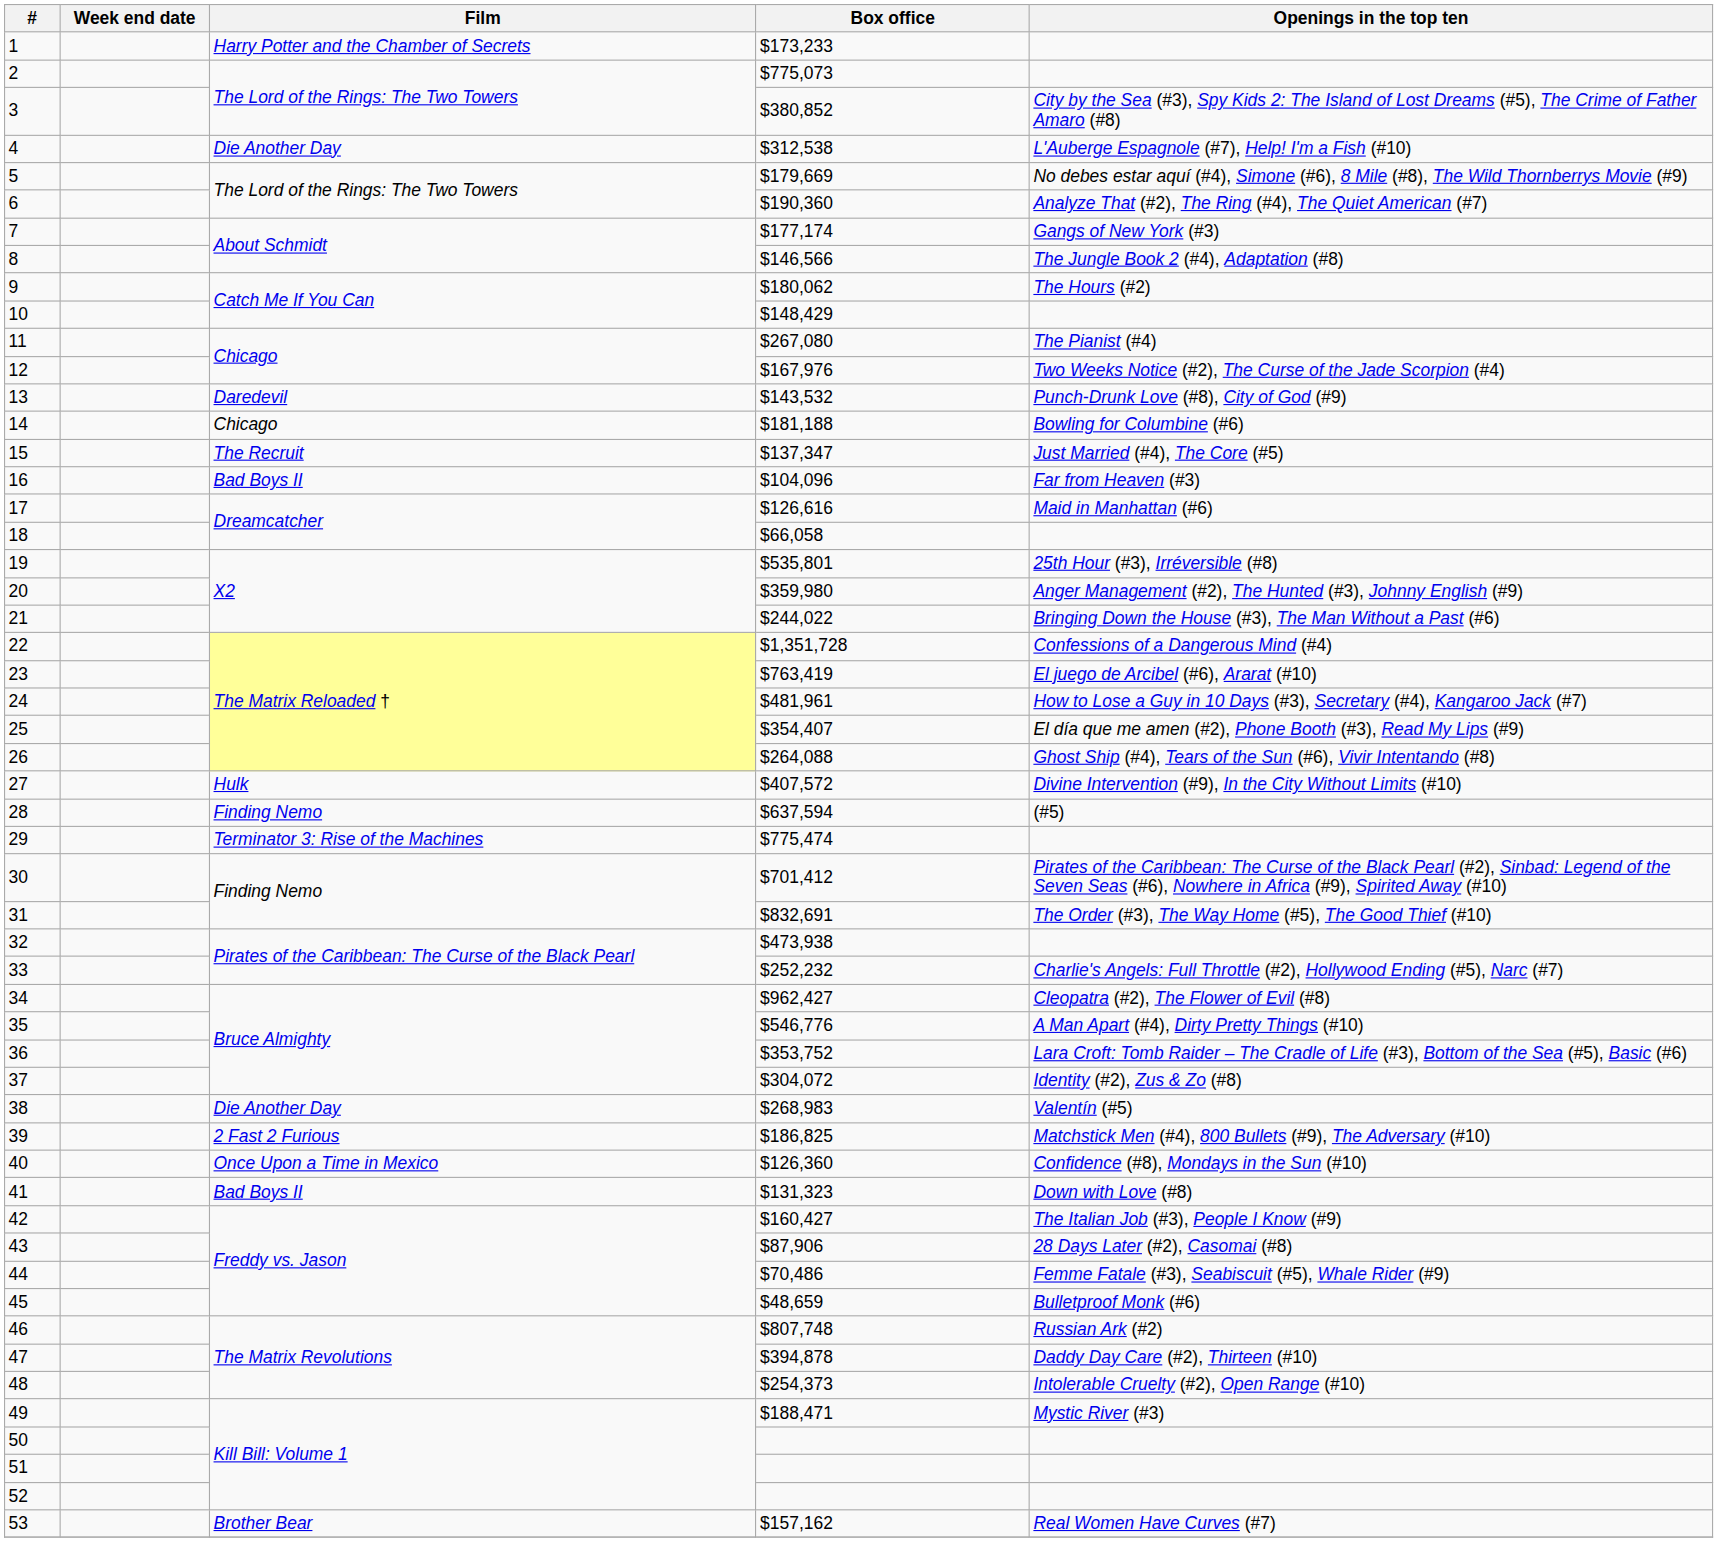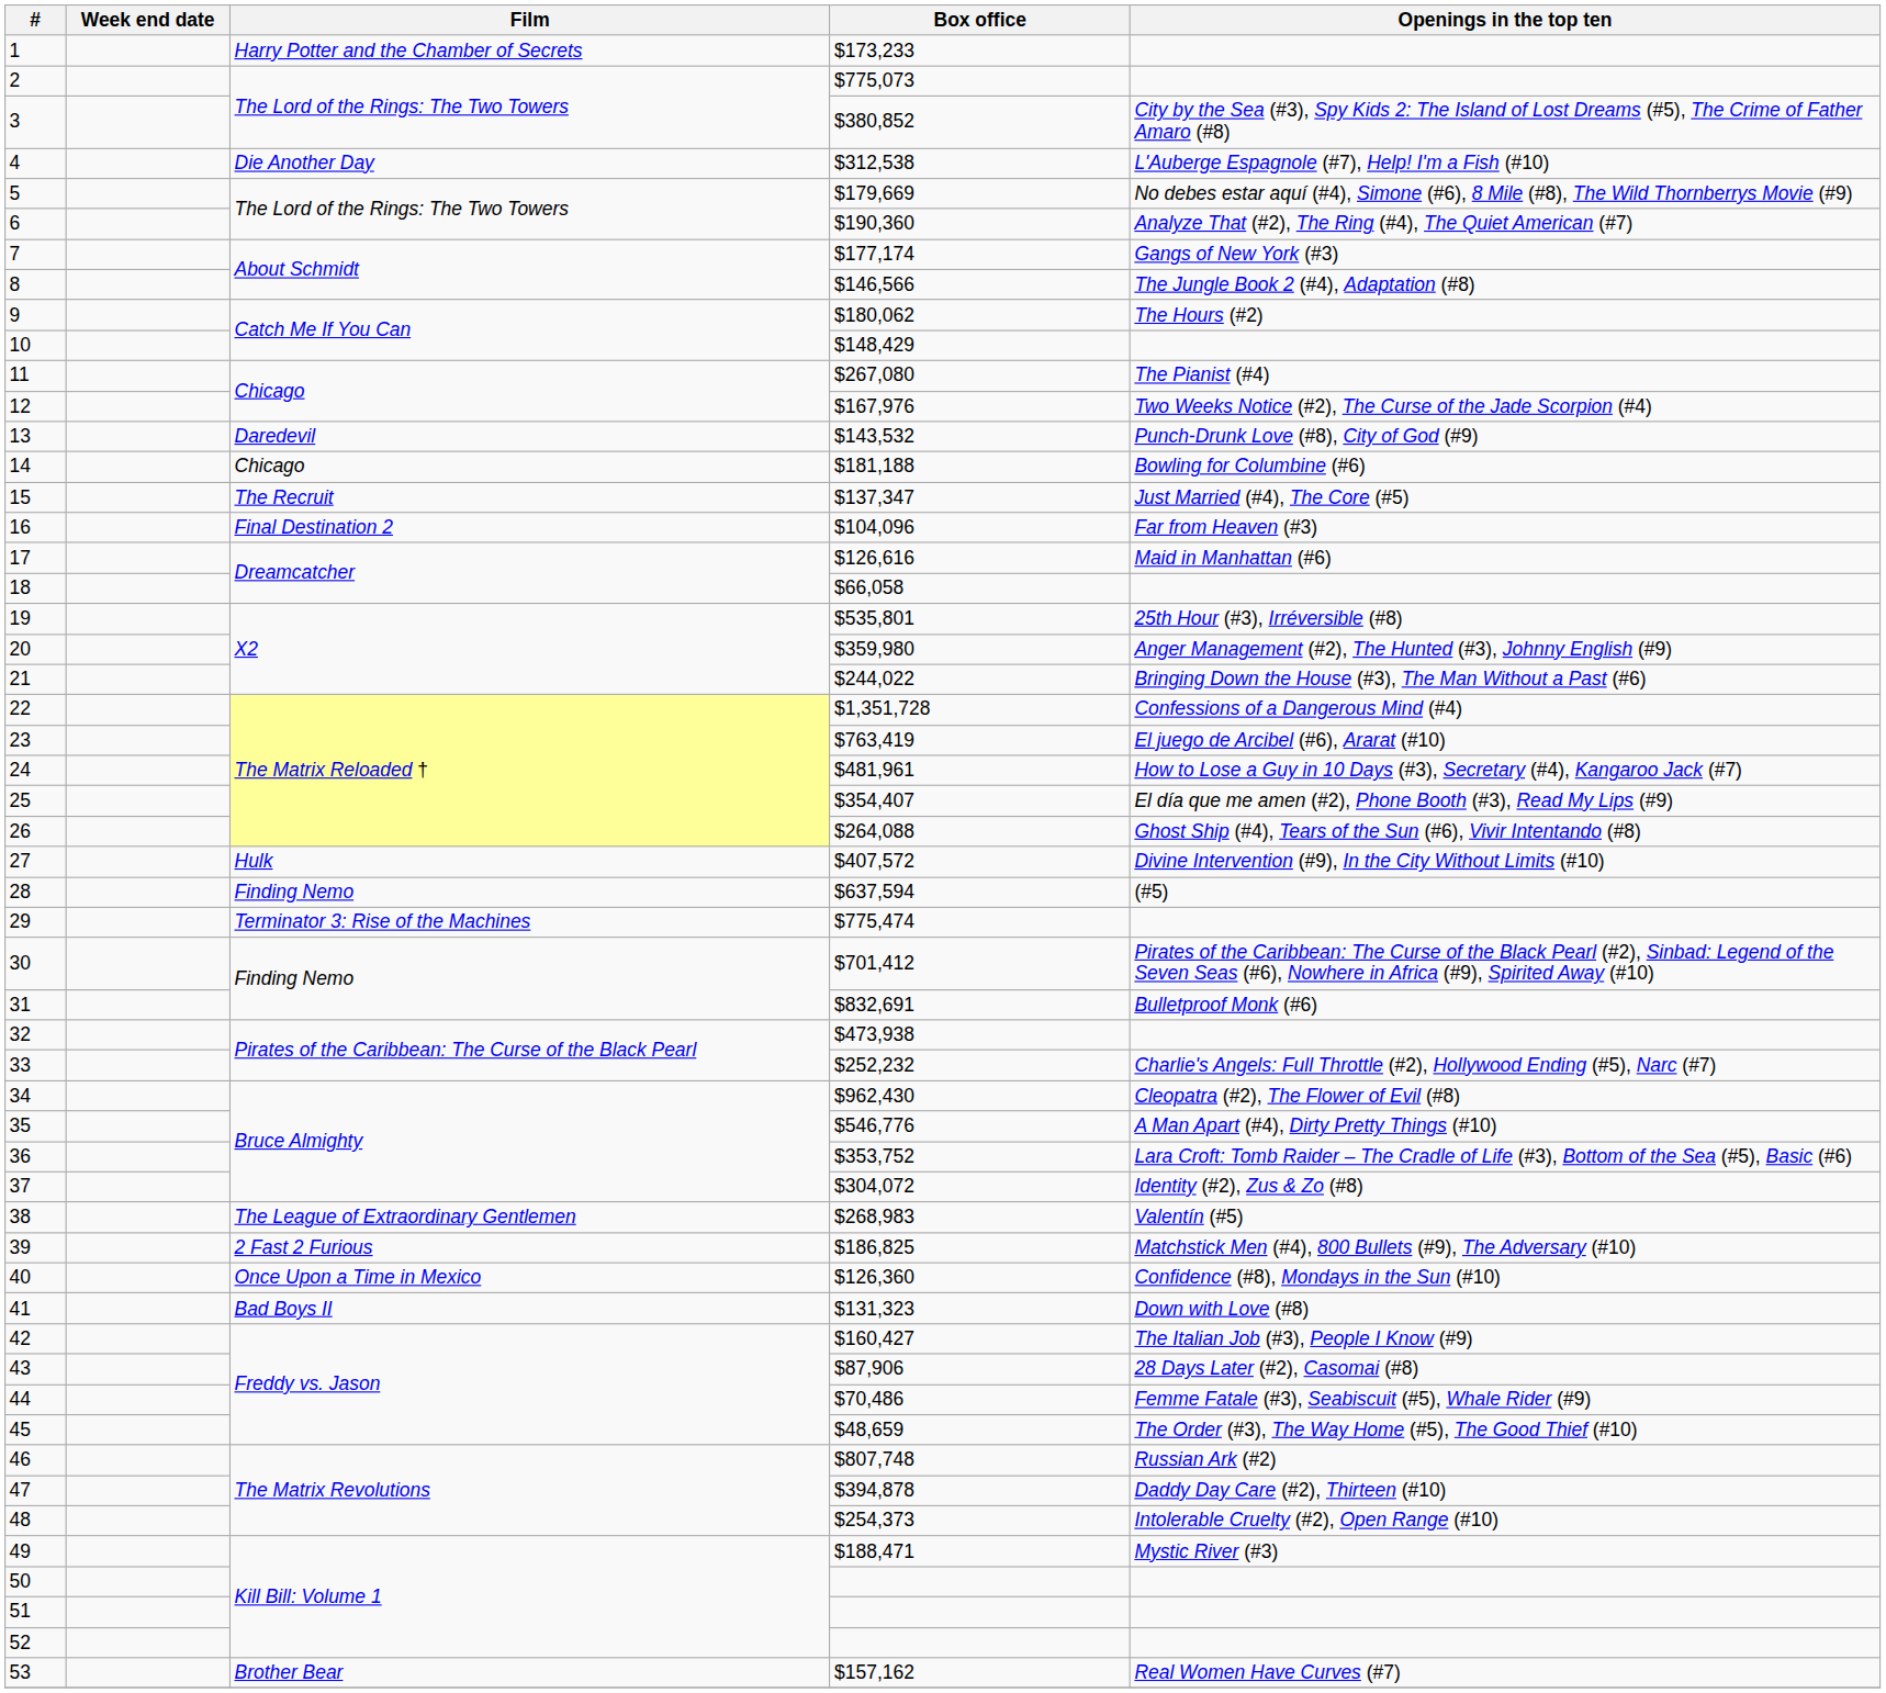 <table class="wikitable sortable">
 <tr>
 <th abbr="Week">#</th>
 <th abbr="Date" style="width:130px">Week end date</th>
 <th width="32%">Film</th>
 <th width="16%">Box office</th>
 <th style="width:40%;">Openings in the top ten</th>
 </tr>
 <tr>
 <td>1</td>
 <td></td>
 <td><em><a href='#'>Harry Potter and the Chamber of Secrets</a></em></td>
 <td>$173,233</td>
 <td></td>
 </tr>
 <tr>
 <td>2</td>
 <td></td>
 <td rowspan="2"><em><a href='#'>The Lord of the Rings: The Two Towers</a></em></td>
 <td>$775,073</td>
 <td></td>
 </tr>
 <tr>
 <td>3</td>
 <td></td>
 <td>$380,852</td>
 <td><em><a href='#'>City by the Sea</a></em> (#3), <em><a href='#'>Spy Kids 2: The Island of Lost Dreams</a></em> (#5), <em><a href='#'>The Crime of Father Amaro</a></em> (#8)</td>
 </tr>
 <tr>
 <td>4</td>
 <td></td>
 <td><em><a href='#'>Die Another Day</a></em></td>
 <td>$312,538</td>
 <td><em><a href='#'>L'Auberge Espagnole</a></em> (#7), <em><a href='#'>Help! I'm a Fish</a></em> (#10)</td>
 </tr>
 <tr>
 <td>5</td>
 <td></td>
 <td rowspan="2"><em>The Lord of the Rings: The Two Towers</em></td>
 <td>$179,669</td>
 <td><em>No debes estar aquí</em> (#4), <em><a href='#'>Simone</a></em> (#6), <em><a href='#'>8 Mile</a></em> (#8), <em><a href='#'>The Wild Thornberrys Movie</a></em> (#9)</td>
 </tr>
 <tr>
 <td>6</td>
 <td></td>
 <td>$190,360</td>
 <td><em><a href='#'>Analyze That</a></em> (#2), <em><a href='#'>The Ring</a></em> (#4), <em><a href='#'>The Quiet American</a></em> (#7)</td>
 </tr>
 <tr>
 <td>7</td>
 <td></td>
 <td rowspan="2"><em><a href='#'>About Schmidt</a></em></td>
 <td>$177,174</td>
 <td><em><a href='#'>Gangs of New York</a></em> (#3)</td>
 </tr>
 <tr>
 <td>8</td>
 <td></td>
 <td>$146,566</td>
 <td><em><a href='#'>The Jungle Book 2</a></em> (#4), <em><a href='#'>Adaptation</a></em> (#8)</td>
 </tr>
 <tr>
 <td>9</td>
 <td></td>
 <td rowspan="2"><em><a href='#'>Catch Me If You Can</a></em></td>
 <td>$180,062</td>
 <td><em><a href='#'>The Hours</a></em> (#2)</td>
 </tr>
 <tr>
 <td>10</td>
 <td></td>
 <td>$148,429</td>
 <td></td>
 </tr>
 <tr>
 <td>11</td>
 <td></td>
 <td rowspan="2"><em><a href='#'>Chicago</a></em></td>
 <td>$267,080</td>
 <td><em><a href='#'>The Pianist</a></em> (#4)</td>
 </tr>
 <tr>
 <td>12</td>
 <td></td>
 <td>$167,976</td>
 <td><em><a href='#'>Two Weeks Notice</a></em> (#2), <em><a href='#'>The Curse of the Jade Scorpion</a></em> (#4)</td>
 </tr>
 <tr>
 <td>13</td>
 <td></td>
 <td><em><a href='#'>Daredevil</a></em></td>
 <td>$143,532</td>
 <td><em><a href='#'>Punch-Drunk Love</a></em> (#8), <em><a href='#'>City of God</a></em> (#9)</td>
 </tr>
 <tr>
 <td>14</td>
 <td></td>
 <td><em>Chicago</em></td>
 <td>$181,188</td>
 <td><em><a href='#'>Bowling for Columbine</a></em> (#6)</td>
 </tr>
 <tr>
 <td>15</td>
 <td></td>
 <td><em><a href='#'>The Recruit</a></em></td>
 <td>$137,347</td>
 <td><em><a href='#'>Just Married</a></em> (#4), <em><a href='#'>The Core</a></em> (#5)</td>
 </tr>
 <tr>
 <td>16</td>
 <td></td>
-<td><em><a href='#'>Bad Boys II</a></em></td>
+<td><em><a href='#'>Final Destination 2</a></em></td>
 <td>$104,096</td>
 <td><em><a href='#'>Far from Heaven</a></em> (#3)</td>
 </tr>
 <tr>
 <td>17</td>
 <td></td>
 <td rowspan="2"><em><a href='#'>Dreamcatcher</a></em></td>
 <td>$126,616</td>
 <td><em><a href='#'>Maid in Manhattan</a></em> (#6)</td>
 </tr>
 <tr>
 <td>18</td>
 <td></td>
 <td>$66,058</td>
 <td></td>
 </tr>
 <tr>
 <td>19</td>
 <td></td>
 <td rowspan="3"><em><a href='#'>X2</a></em></td>
 <td>$535,801</td>
 <td><em><a href='#'>25th Hour</a></em> (#3), <em><a href='#'>Irréversible</a></em> (#8)</td>
 </tr>
 <tr>
 <td>20</td>
 <td></td>
 <td>$359,980</td>
 <td><em><a href='#'>Anger Management</a></em> (#2), <em><a href='#'>The Hunted</a></em> (#3), <em><a href='#'>Johnny English</a></em> (#9)</td>
 </tr>
 <tr>
 <td>21</td>
 <td></td>
 <td>$244,022</td>
 <td><em><a href='#'>Bringing Down the House</a></em> (#3), <em><a href='#'>The Man Without a Past</a></em> (#6)</td>
 </tr>
 <tr>
 <td>22</td>
 <td></td>
 <td rowspan="5" style="background-color:#FFFF99"><em><a href='#'>The Matrix Reloaded</a></em> †</td>
 <td>$1,351,728</td>
 <td><em><a href='#'>Confessions of a Dangerous Mind</a></em> (#4)</td>
 </tr>
 <tr>
 <td>23</td>
 <td></td>
 <td>$763,419</td>
 <td><em><a href='#'>El juego de Arcibel</a></em> (#6), <em><a href='#'>Ararat</a></em> (#10)</td>
 </tr>
 <tr>
 <td>24</td>
 <td></td>
 <td>$481,961</td>
 <td><em><a href='#'>How to Lose a Guy in 10 Days</a></em> (#3), <em><a href='#'>Secretary</a></em> (#4), <em><a href='#'>Kangaroo Jack</a></em> (#7)</td>
 </tr>
 <tr>
 <td>25</td>
 <td></td>
 <td>$354,407</td>
 <td><em>El día que me amen</em> (#2), <em><a href='#'>Phone Booth</a></em> (#3), <em><a href='#'>Read My Lips</a></em> (#9)</td>
 </tr>
 <tr>
 <td>26</td>
 <td></td>
 <td>$264,088</td>
 <td><em><a href='#'>Ghost Ship</a></em> (#4), <em><a href='#'>Tears of the Sun</a></em> (#6), <em><a href='#'>Vivir Intentando</a></em> (#8)</td>
 </tr>
 <tr>
 <td>27</td>
 <td></td>
 <td><em><a href='#'>Hulk</a></em></td>
 <td>$407,572</td>
 <td><em><a href='#'>Divine Intervention</a></em> (#9), <em><a href='#'>In the City Without Limits</a></em> (#10)</td>
 </tr>
 <tr>
 <td>28</td>
 <td></td>
 <td><em><a href='#'>Finding Nemo</a></em></td>
 <td>$637,594</td>
 <td><em></em> (#5)</td>
 </tr>
 <tr>
 <td>29</td>
 <td></td>
 <td><em><a href='#'>Terminator 3: Rise of the Machines</a></em></td>
 <td>$775,474</td>
 <td></td>
 </tr>
 <tr>
 <td>30</td>
 <td></td>
 <td rowspan="2"><em>Finding Nemo</em></td>
 <td>$701,412</td>
 <td><em><a href='#'>Pirates of the Caribbean: The Curse of the Black Pearl</a></em> (#2), <em><a href='#'>Sinbad: Legend of the Seven Seas</a></em> (#6), <em><a href='#'>Nowhere in Africa</a></em> (#9), <em><a href='#'>Spirited Away</a></em> (#10)</td>
 </tr>
 <tr>
 <td>31</td>
 <td></td>
 <td>$832,691</td>
-<td><em><a href='#'>The Order</a></em> (#3), <em><a href='#'>The Way Home</a></em> (#5), <em><a href='#'>The Good Thief</a></em> (#10)</td>
+<td><em><a href='#'>Bulletproof Monk</a></em> (#6)</td>
 </tr>
 <tr>
 <td>32</td>
 <td></td>
 <td rowspan="2"><em><a href='#'>Pirates of the Caribbean: The Curse of the Black Pearl</a></em></td>
 <td>$473,938</td>
 <td></td>
 </tr>
 <tr>
 <td>33</td>
 <td></td>
 <td>$252,232</td>
 <td><em><a href='#'>Charlie's Angels: Full Throttle</a></em> (#2), <em><a href='#'>Hollywood Ending</a></em> (#5), <em><a href='#'>Narc</a></em> (#7)</td>
 </tr>
 <tr>
 <td>34</td>
 <td></td>
 <td rowspan="4"><em><a href='#'>Bruce Almighty</a></em></td>
-<td>$962,427</td>
+<td>$962,430</td>
 <td><em><a href='#'>Cleopatra</a></em> (#2), <em><a href='#'>The Flower of Evil</a></em> (#8)</td>
 </tr>
 <tr>
 <td>35</td>
 <td></td>
 <td>$546,776</td>
 <td><em><a href='#'>A Man Apart</a></em> (#4), <em><a href='#'>Dirty Pretty Things</a></em> (#10)</td>
 </tr>
 <tr>
 <td>36</td>
 <td></td>
 <td>$353,752</td>
 <td><em><a href='#'>Lara Croft: Tomb Raider – The Cradle of Life</a></em> (#3), <em><a href='#'>Bottom of the Sea</a></em> (#5), <em><a href='#'>Basic</a></em> (#6)</td>
 </tr>
 <tr>
 <td>37</td>
 <td></td>
 <td>$304,072</td>
 <td><em><a href='#'>Identity</a></em> (#2), <em><a href='#'>Zus & Zo</a></em> (#8)</td>
 </tr>
 <tr>
 <td>38</td>
 <td></td>
-<td><em><a href='#'>Die Another Day</a></em></td>
+<td><em><a href='#'>The League of Extraordinary Gentlemen</a></em></td>
 <td>$268,983</td>
 <td><em><a href='#'>Valentín</a></em> (#5)</td>
 </tr>
 <tr>
 <td>39</td>
 <td></td>
 <td><em><a href='#'>2 Fast 2 Furious</a></em></td>
 <td>$186,825</td>
 <td><em><a href='#'>Matchstick Men</a></em> (#4), <em><a href='#'>800 Bullets</a></em> (#9), <em><a href='#'>The Adversary</a></em> (#10)</td>
 </tr>
 <tr>
 <td>40</td>
 <td></td>
 <td><em><a href='#'>Once Upon a Time in Mexico</a></em></td>
 <td>$126,360</td>
 <td><em><a href='#'>Confidence</a></em> (#8), <em><a href='#'>Mondays in the Sun</a></em> (#10)</td>
 </tr>
 <tr>
 <td>41</td>
 <td></td>
 <td><em><a href='#'>Bad Boys II</a></em></td>
 <td>$131,323</td>
 <td><em><a href='#'>Down with Love</a></em> (#8)</td>
 </tr>
 <tr>
 <td>42</td>
 <td></td>
 <td rowspan="4"><em><a href='#'>Freddy vs. Jason</a></em></td>
 <td>$160,427</td>
 <td><em><a href='#'>The Italian Job</a></em> (#3), <em><a href='#'>People I Know</a></em> (#9)</td>
 </tr>
 <tr>
 <td>43</td>
 <td></td>
 <td>$87,906</td>
 <td><em><a href='#'>28 Days Later</a></em> (#2), <em><a href='#'>Casomai</a></em> (#8)</td>
 </tr>
 <tr>
 <td>44</td>
 <td></td>
 <td>$70,486</td>
 <td><em><a href='#'>Femme Fatale</a></em> (#3), <em><a href='#'>Seabiscuit</a></em> (#5), <em><a href='#'>Whale Rider</a></em> (#9)</td>
 </tr>
 <tr>
 <td>45</td>
 <td></td>
 <td>$48,659</td>
-<td><em><a href='#'>Bulletproof Monk</a></em> (#6)</td>
+<td><em><a href='#'>The Order</a></em> (#3), <em><a href='#'>The Way Home</a></em> (#5), <em><a href='#'>The Good Thief</a></em> (#10)</td>
 </tr>
 <tr>
 <td>46</td>
 <td></td>
 <td rowspan="3"><em><a href='#'>The Matrix Revolutions</a></em></td>
 <td>$807,748</td>
 <td><em><a href='#'>Russian Ark</a></em> (#2)</td>
 </tr>
 <tr>
 <td>47</td>
 <td></td>
 <td>$394,878</td>
 <td><em><a href='#'>Daddy Day Care</a></em> (#2), <em><a href='#'>Thirteen</a></em> (#10)</td>
 </tr>
 <tr>
 <td>48</td>
 <td></td>
 <td>$254,373</td>
 <td><em><a href='#'>Intolerable Cruelty</a></em> (#2), <em><a href='#'>Open Range</a></em> (#10)</td>
 </tr>
 <tr>
 <td>49</td>
 <td></td>
 <td rowspan="4"><em><a href='#'>Kill Bill: Volume 1</a></em></td>
 <td>$188,471</td>
 <td><em><a href='#'>Mystic River</a></em> (#3)</td>
 </tr>
 <tr>
 <td>50</td>
 <td></td>
 <td></td>
 <td></td>
 </tr>
 <tr>
 <td>51</td>
 <td></td>
 <td></td>
 <td></td>
 </tr>
 <tr>
 <td>52</td>
 <td></td>
 <td></td>
 <td></td>
 </tr>
 <tr>
 <td>53</td>
 <td></td>
 <td><em><a href='#'>Brother Bear</a></em></td>
 <td>$157,162</td>
 <td><em><a href='#'>Real Women Have Curves</a></em> (#7)</td>
 </tr>
 <tr>
 </tr>
 </table>
